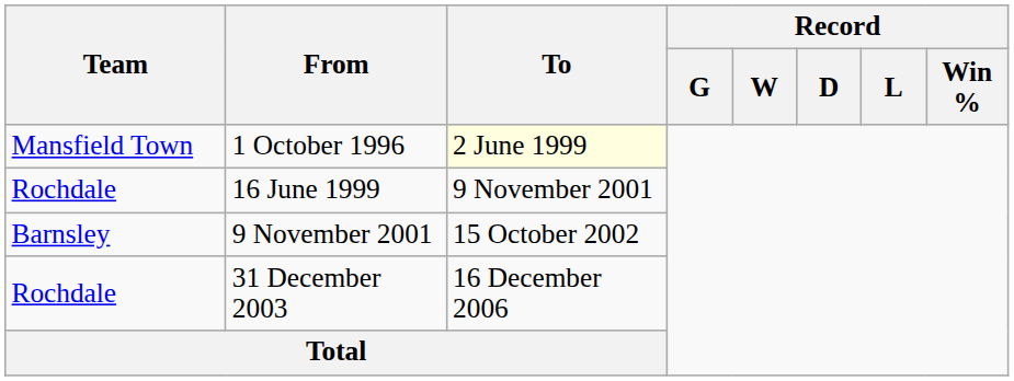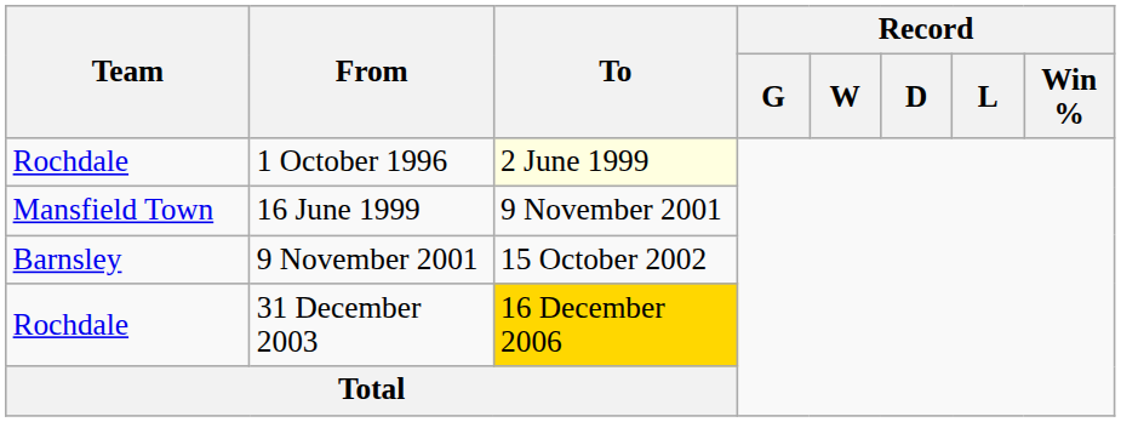 <table class="wikitable" style="text-align: center">
 <tr>
 <th rowspan=2 width=120>Team</th>
 <th rowspan=2 width=120>From</th>
 <th rowspan=2 width=120>To</th>
 <th colspan=5>Record</th>
 </tr>
 <tr>
 <th width=30>G</th>
 <th width=30>W</th>
 <th width=30>D</th>
 <th width=30>L</th>
 <th width=40>Win %</th>
 </tr>
 <tr>
-<td align=left><a href='#'>Mansfield Town</a></td>
+<td align=left><a href='#'>Rochdale</a></td>
 <td align=left>1 October 1996</td>
 <td align=left style="background: lightyellow;">2 June 1999<br></td>
 </tr>
 <tr>
-<td align=left><a href='#'>Rochdale</a></td>
+<td align=left><a href='#'>Mansfield Town</a></td>
 <td align=left>16 June 1999</td>
 <td align=left>9 November 2001<br></td>
 </tr>
 <tr>
 <td align=left><a href='#'>Barnsley</a></td>
 <td align=left>9 November 2001</td>
 <td align=left>15 October 2002<br></td>
 </tr>
 <tr>
 <td align=left><a href='#'>Rochdale</a></td>
 <td align=left>31 December 2003</td>
-<td align=left>16 December 2006<br></td>
+<td align=left style="background: gold;">16 December 2006<br></td>
 </tr>
 <tr>
 <th colspan="3">Total<br></th>
 </tr>
 </table>
